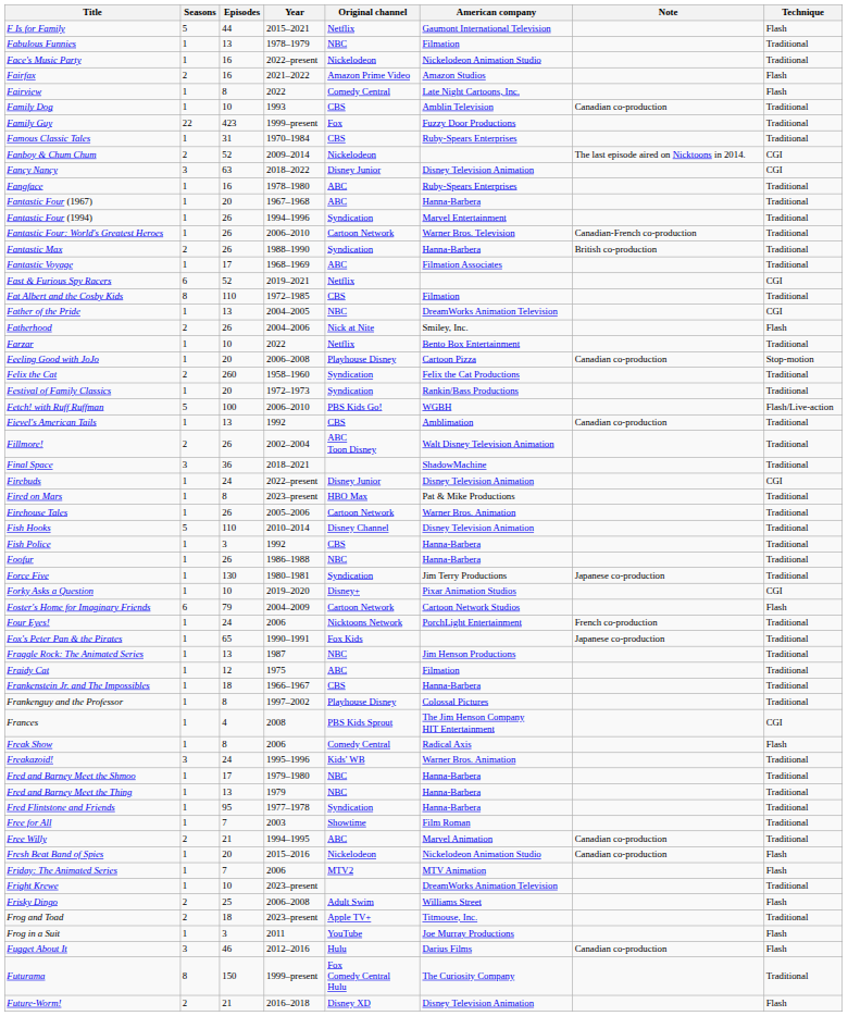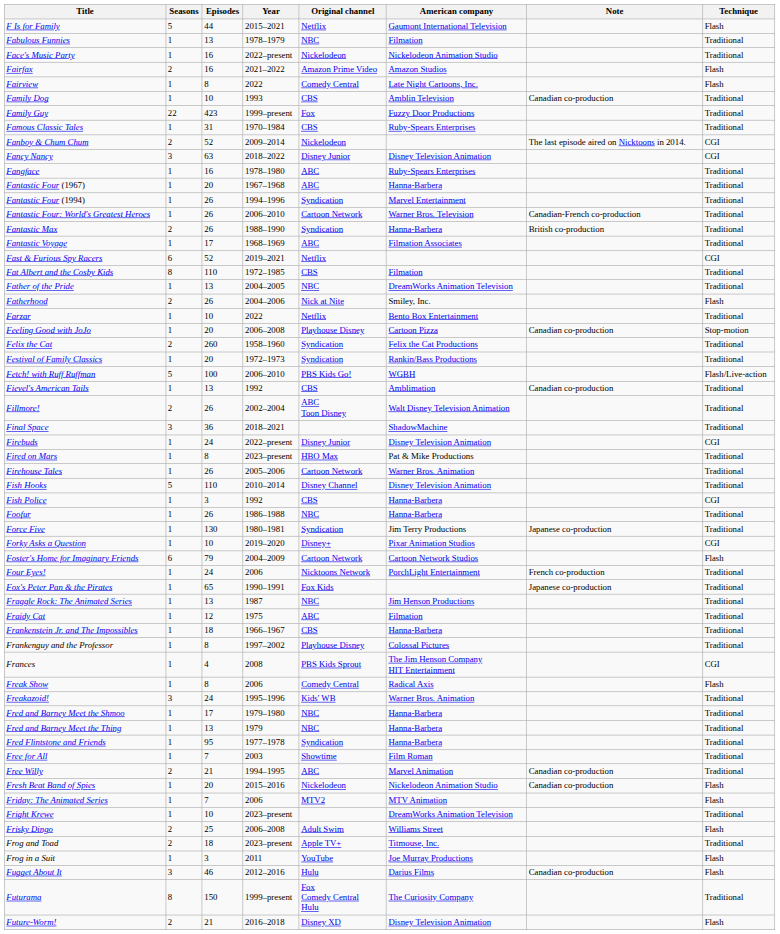 <table class="wikitable sortable" style="text-align: left; font-size:90%; width:100%;">
 <tr>
 <th>Title</th>
 <th>Seasons</th>
 <th>Episodes</th>
 <th>Year</th>
 <th>Original channel</th>
 <th>American company</th>
 <th>Note</th>
 <th>Technique</th>
 </tr>
 <tr>
 <td><em><a href='#'>F Is for Family</a></em></td>
 <td>5</td>
 <td>44</td>
 <td>2015–2021</td>
 <td><a href='#'>Netflix</a></td>
 <td><a href='#'>Gaumont International Television</a></td>
 <td></td>
 <td>Flash</td>
 </tr>
 <tr>
 <td><em><a href='#'>Fabulous Funnies</a></em></td>
 <td>1</td>
 <td>13</td>
 <td>1978–1979</td>
 <td><a href='#'>NBC</a></td>
 <td><a href='#'>Filmation</a></td>
 <td></td>
 <td>Traditional</td>
 </tr>
 <tr>
 <td><em><a href='#'>Face's Music Party</a></em></td>
 <td>1</td>
 <td>16</td>
 <td>2022–present</td>
 <td><a href='#'>Nickelodeon</a></td>
 <td><a href='#'>Nickelodeon Animation Studio</a></td>
 <td></td>
 <td>Traditional</td>
 </tr>
 <tr>
 <td><em><a href='#'>Fairfax</a></em></td>
 <td>2</td>
 <td>16</td>
 <td>2021–2022</td>
 <td><a href='#'>Amazon Prime Video</a></td>
 <td><a href='#'>Amazon Studios</a></td>
 <td></td>
 <td>Flash</td>
 </tr>
 <tr>
 <td><em><a href='#'>Fairview</a></em></td>
 <td>1</td>
 <td>8</td>
 <td>2022</td>
 <td><a href='#'>Comedy Central</a></td>
 <td><a href='#'>Late Night Cartoons, Inc.</a></td>
 <td></td>
 <td>Flash</td>
 </tr>
 <tr>
 <td><em><a href='#'>Family Dog</a></em></td>
 <td>1</td>
 <td>10</td>
 <td>1993</td>
 <td><a href='#'>CBS</a></td>
 <td><a href='#'>Amblin Television</a></td>
 <td>Canadian co-production</td>
 <td>Traditional</td>
 </tr>
 <tr>
 <td><em><a href='#'>Family Guy</a></em></td>
 <td>22</td>
 <td>423</td>
 <td>1999–present</td>
 <td><a href='#'>Fox</a></td>
 <td><a href='#'>Fuzzy Door Productions</a></td>
 <td></td>
 <td>Traditional</td>
 </tr>
 <tr>
 <td><em><a href='#'>Famous Classic Tales</a></em></td>
 <td>1</td>
 <td>31</td>
 <td>1970–1984</td>
 <td><a href='#'>CBS</a></td>
 <td><a href='#'>Ruby-Spears Enterprises</a></td>
 <td></td>
 <td>Traditional</td>
 </tr>
 <tr>
 <td><em><a href='#'>Fanboy & Chum Chum</a></em></td>
 <td>2</td>
 <td>52</td>
 <td>2009–2014</td>
 <td><a href='#'>Nickelodeon</a></td>
 <td></td>
 <td>The last episode aired on <a href='#'>Nicktoons</a> in 2014.</td>
 <td>CGI</td>
 </tr>
 <tr>
 <td><em><a href='#'>Fancy Nancy</a></em></td>
 <td>3</td>
 <td>63</td>
 <td>2018–2022</td>
 <td><a href='#'>Disney Junior</a></td>
 <td><a href='#'>Disney Television Animation</a></td>
 <td></td>
 <td>CGI</td>
 </tr>
 <tr>
 <td><em><a href='#'>Fangface</a></em></td>
 <td>1</td>
 <td>16</td>
 <td>1978–1980</td>
 <td><a href='#'>ABC</a></td>
 <td><a href='#'>Ruby-Spears Enterprises</a></td>
 <td></td>
 <td>Traditional</td>
 </tr>
 <tr>
 <td><em><a href='#'>Fantastic Four</a></em> (1967)</td>
 <td>1</td>
 <td>20</td>
 <td>1967–1968</td>
 <td><a href='#'>ABC</a></td>
 <td><a href='#'>Hanna-Barbera</a></td>
 <td></td>
 <td>Traditional</td>
 </tr>
 <tr>
 <td><em><a href='#'>Fantastic Four</a></em> (1994)</td>
 <td>1</td>
 <td>26</td>
 <td>1994–1996</td>
 <td><a href='#'>Syndication</a></td>
 <td><a href='#'>Marvel Entertainment</a></td>
 <td></td>
 <td>Traditional</td>
 </tr>
 <tr>
 <td><em><a href='#'>Fantastic Four: World's Greatest Heroes</a></em></td>
 <td>1</td>
 <td>26</td>
 <td>2006–2010</td>
 <td><a href='#'>Cartoon Network</a></td>
 <td><a href='#'>Warner Bros. Television</a></td>
 <td>Canadian-French co-production</td>
 <td>Traditional</td>
 </tr>
 <tr>
 <td><em><a href='#'>Fantastic Max</a></em></td>
 <td>2</td>
 <td>26</td>
 <td>1988–1990</td>
 <td><a href='#'>Syndication</a></td>
 <td><a href='#'>Hanna-Barbera</a></td>
 <td>British co-production</td>
 <td>Traditional</td>
 </tr>
 <tr>
 <td><em><a href='#'>Fantastic Voyage</a></em></td>
 <td>1</td>
 <td>17</td>
 <td>1968–1969</td>
 <td><a href='#'>ABC</a></td>
 <td><a href='#'>Filmation Associates</a></td>
 <td></td>
 <td>Traditional</td>
 </tr>
 <tr>
 <td><em><a href='#'>Fast & Furious Spy Racers</a></em></td>
 <td>6</td>
 <td>52</td>
 <td>2019–2021</td>
 <td><a href='#'>Netflix</a></td>
 <td></td>
 <td></td>
 <td>CGI</td>
 </tr>
 <tr>
 <td><em><a href='#'>Fat Albert and the Cosby Kids</a></em></td>
 <td>8</td>
 <td>110</td>
 <td>1972–1985</td>
 <td><a href='#'>CBS</a></td>
 <td><a href='#'>Filmation</a></td>
 <td></td>
 <td>Traditional</td>
 </tr>
 <tr>
 <td><em><a href='#'>Father of the Pride</a></em></td>
 <td>1</td>
 <td>13</td>
 <td>2004–2005</td>
 <td><a href='#'>NBC</a></td>
 <td><a href='#'>DreamWorks Animation Television</a></td>
 <td></td>
-<td>CGI</td>
+<td>Traditional</td>
 </tr>
 <tr>
 <td><em><a href='#'>Fatherhood</a></em></td>
 <td>2</td>
 <td>26</td>
 <td>2004–2006</td>
 <td><a href='#'>Nick at Nite</a></td>
 <td>Smiley, Inc.</td>
 <td></td>
 <td>Flash</td>
 </tr>
 <tr>
 <td><em><a href='#'>Farzar</a></em></td>
 <td>1</td>
 <td>10</td>
 <td>2022</td>
 <td><a href='#'>Netflix</a></td>
 <td><a href='#'>Bento Box Entertainment</a></td>
 <td></td>
 <td>Traditional</td>
 </tr>
 <tr>
 <td><em><a href='#'>Feeling Good with JoJo</a></em></td>
 <td>1</td>
 <td>20</td>
 <td>2006–2008</td>
 <td><a href='#'>Playhouse Disney</a></td>
 <td><a href='#'>Cartoon Pizza</a></td>
 <td>Canadian co-production</td>
 <td>Stop-motion</td>
 </tr>
 <tr>
 <td><em><a href='#'>Felix the Cat</a></em></td>
 <td>2</td>
 <td>260</td>
 <td>1958–1960</td>
 <td><a href='#'>Syndication</a></td>
 <td><a href='#'>Felix the Cat Productions</a></td>
 <td></td>
 <td>Traditional</td>
 </tr>
 <tr>
 <td><em><a href='#'>Festival of Family Classics</a></em></td>
 <td>1</td>
 <td>20</td>
 <td>1972–1973</td>
 <td><a href='#'>Syndication</a></td>
 <td><a href='#'>Rankin/Bass Productions</a></td>
 <td></td>
 <td>Traditional</td>
 </tr>
 <tr>
 <td><em><a href='#'>Fetch! with Ruff Ruffman</a></em></td>
 <td>5</td>
 <td>100</td>
 <td>2006–2010</td>
 <td><a href='#'>PBS Kids Go!</a></td>
 <td><a href='#'>WGBH</a></td>
 <td></td>
 <td>Flash/Live-action</td>
 </tr>
 <tr>
 <td><em><a href='#'>Fievel's American Tails</a></em></td>
 <td>1</td>
 <td>13</td>
 <td>1992</td>
 <td><a href='#'>CBS</a></td>
 <td><a href='#'>Amblimation</a></td>
 <td>Canadian co-production</td>
 <td>Traditional</td>
 </tr>
 <tr>
 <td><em><a href='#'>Fillmore!</a></em></td>
 <td>2</td>
 <td>26</td>
 <td>2002–2004</td>
 <td><a href='#'>ABC</a><br><a href='#'>Toon Disney</a></td>
 <td><a href='#'>Walt Disney Television Animation</a></td>
 <td></td>
 <td>Traditional</td>
 </tr>
 <tr>
 <td><em><a href='#'>Final Space</a></em></td>
 <td>3</td>
 <td>36</td>
 <td>2018–2021</td>
 <td></td>
 <td><a href='#'>ShadowMachine</a></td>
 <td></td>
 <td>Traditional</td>
 </tr>
 <tr>
 <td><em><a href='#'>Firebuds</a></em></td>
 <td>1</td>
 <td>24</td>
 <td>2022–present</td>
 <td><a href='#'>Disney Junior</a></td>
 <td><a href='#'>Disney Television Animation</a></td>
 <td></td>
 <td>CGI</td>
 </tr>
 <tr>
 <td><em><a href='#'>Fired on Mars</a></em></td>
 <td>1</td>
 <td>8</td>
 <td>2023–present</td>
 <td><a href='#'>HBO Max</a></td>
 <td>Pat & Mike Productions</td>
 <td></td>
 <td>Traditional</td>
 </tr>
 <tr>
 <td><em><a href='#'>Firehouse Tales</a></em></td>
 <td>1</td>
 <td>26</td>
 <td>2005–2006</td>
 <td><a href='#'>Cartoon Network</a></td>
 <td><a href='#'>Warner Bros. Animation</a></td>
 <td></td>
 <td>Traditional</td>
 </tr>
 <tr>
 <td><em><a href='#'>Fish Hooks</a></em></td>
 <td>5</td>
 <td>110</td>
 <td>2010–2014</td>
 <td><a href='#'>Disney Channel</a></td>
 <td><a href='#'>Disney Television Animation</a></td>
 <td></td>
 <td>Traditional</td>
 </tr>
 <tr>
 <td><em><a href='#'>Fish Police</a></em></td>
 <td>1</td>
 <td>3</td>
 <td>1992</td>
 <td><a href='#'>CBS</a></td>
 <td><a href='#'>Hanna-Barbera</a></td>
 <td></td>
-<td>Traditional</td>
+<td>CGI</td>
 </tr>
 <tr>
 <td><em><a href='#'>Foofur</a></em></td>
 <td>1</td>
 <td>26</td>
 <td>1986–1988</td>
 <td><a href='#'>NBC</a></td>
 <td><a href='#'>Hanna-Barbera</a></td>
 <td></td>
 <td>Traditional</td>
 </tr>
 <tr>
 <td><em><a href='#'>Force Five</a></em></td>
 <td>1</td>
 <td>130</td>
 <td>1980–1981</td>
 <td><a href='#'>Syndication</a></td>
 <td>Jim Terry Productions</td>
 <td>Japanese co-production</td>
 <td>Traditional</td>
 </tr>
 <tr>
 <td><em><a href='#'>Forky Asks a Question</a></em></td>
 <td>1</td>
 <td>10</td>
 <td>2019–2020</td>
 <td><a href='#'>Disney+</a></td>
 <td><a href='#'>Pixar Animation Studios</a></td>
 <td></td>
 <td>CGI</td>
 </tr>
 <tr>
 <td><em><a href='#'>Foster's Home for Imaginary Friends</a></em></td>
 <td>6</td>
 <td>79</td>
 <td>2004–2009</td>
 <td><a href='#'>Cartoon Network</a></td>
 <td><a href='#'>Cartoon Network Studios</a></td>
 <td></td>
 <td>Flash</td>
 </tr>
 <tr>
 <td><em><a href='#'>Four Eyes!</a></em></td>
 <td>1</td>
 <td>24</td>
 <td>2006</td>
 <td><a href='#'>Nicktoons Network</a></td>
 <td><a href='#'>PorchLight Entertainment</a></td>
 <td>French co-production</td>
 <td>Traditional</td>
 </tr>
 <tr>
 <td><em><a href='#'>Fox's Peter Pan & the Pirates</a></em></td>
 <td>1</td>
 <td>65</td>
 <td>1990–1991</td>
 <td><a href='#'>Fox Kids</a></td>
 <td></td>
 <td>Japanese co-production</td>
 <td>Traditional</td>
 </tr>
 <tr>
 <td><em><a href='#'>Fraggle Rock: The Animated Series</a></em></td>
 <td>1</td>
 <td>13</td>
 <td>1987</td>
 <td><a href='#'>NBC</a></td>
 <td><a href='#'>Jim Henson Productions</a></td>
 <td></td>
 <td>Traditional</td>
 </tr>
 <tr>
 <td><em><a href='#'>Fraidy Cat</a></em></td>
 <td>1</td>
 <td>12</td>
 <td>1975</td>
 <td><a href='#'>ABC</a></td>
 <td><a href='#'>Filmation</a></td>
 <td></td>
 <td>Traditional</td>
 </tr>
 <tr>
 <td><em><a href='#'>Frankenstein Jr. and The Impossibles</a></em></td>
 <td>1</td>
 <td>18</td>
 <td>1966–1967</td>
 <td><a href='#'>CBS</a></td>
 <td><a href='#'>Hanna-Barbera</a></td>
 <td></td>
 <td>Traditional</td>
 </tr>
 <tr>
 <td><em>Frankenguy and the Professor</em></td>
 <td>1</td>
 <td>8</td>
 <td>1997–2002</td>
 <td><a href='#'>Playhouse Disney</a></td>
 <td><a href='#'>Colossal Pictures</a></td>
 <td></td>
 <td>Traditional</td>
 </tr>
 <tr>
 <td><em>Frances</em></td>
 <td>1</td>
 <td>4</td>
 <td>2008</td>
 <td><a href='#'>PBS Kids Sprout</a></td>
 <td><a href='#'>The Jim Henson Company</a><br><a href='#'>HIT Entertainment</a></td>
 <td></td>
 <td>CGI</td>
 </tr>
 <tr>
 <td><em><a href='#'>Freak Show</a></em></td>
 <td>1</td>
 <td>8</td>
 <td>2006</td>
 <td><a href='#'>Comedy Central</a></td>
 <td><a href='#'>Radical Axis</a></td>
 <td></td>
 <td>Flash</td>
 </tr>
 <tr>
 <td><em><a href='#'>Freakazoid!</a></em></td>
 <td>3</td>
 <td>24</td>
 <td>1995–1996</td>
 <td><a href='#'>Kids' WB</a></td>
 <td><a href='#'>Warner Bros. Animation</a></td>
 <td></td>
 <td>Traditional</td>
 </tr>
 <tr>
 <td><em><a href='#'>Fred and Barney Meet the Shmoo</a></em></td>
 <td>1</td>
 <td>17</td>
 <td>1979–1980</td>
 <td><a href='#'>NBC</a></td>
 <td><a href='#'>Hanna-Barbera</a></td>
 <td></td>
 <td>Traditional</td>
 </tr>
 <tr>
 <td><em><a href='#'>Fred and Barney Meet the Thing</a></em></td>
 <td>1</td>
 <td>13</td>
 <td>1979</td>
 <td><a href='#'>NBC</a></td>
 <td><a href='#'>Hanna-Barbera</a></td>
 <td></td>
 <td>Traditional</td>
 </tr>
 <tr>
 <td><em><a href='#'>Fred Flintstone and Friends</a></em></td>
 <td>1</td>
 <td>95</td>
 <td>1977–1978</td>
 <td><a href='#'>Syndication</a></td>
 <td><a href='#'>Hanna-Barbera</a></td>
 <td></td>
 <td>Traditional</td>
 </tr>
 <tr>
 <td><em><a href='#'>Free for All</a></em></td>
 <td>1</td>
 <td>7</td>
 <td>2003</td>
 <td><a href='#'>Showtime</a></td>
 <td><a href='#'>Film Roman</a></td>
 <td></td>
 <td>Traditional</td>
 </tr>
 <tr>
 <td><em><a href='#'>Free Willy</a></em></td>
 <td>2</td>
 <td>21</td>
 <td>1994–1995</td>
 <td><a href='#'>ABC</a></td>
 <td><a href='#'>Marvel Animation</a></td>
 <td>Canadian co-production</td>
 <td>Traditional</td>
 </tr>
 <tr>
 <td><em><a href='#'>Fresh Beat Band of Spies</a></em></td>
 <td>1</td>
 <td>20</td>
 <td>2015–2016</td>
 <td><a href='#'>Nickelodeon</a></td>
 <td><a href='#'>Nickelodeon Animation Studio</a></td>
 <td>Canadian co-production</td>
 <td>Flash</td>
 </tr>
 <tr>
 <td><em><a href='#'>Friday: The Animated Series</a></em></td>
 <td>1</td>
 <td>7</td>
 <td>2006</td>
 <td><a href='#'>MTV2</a></td>
 <td><a href='#'>MTV Animation</a></td>
 <td></td>
 <td>Flash</td>
 </tr>
 <tr>
 <td><em><a href='#'>Fright Krewe</a></em></td>
 <td>1</td>
 <td>10</td>
 <td>2023–present</td>
 <td></td>
 <td><a href='#'>DreamWorks Animation Television</a></td>
 <td></td>
 <td>Traditional</td>
 </tr>
 <tr>
 <td><em><a href='#'>Frisky Dingo</a></em></td>
 <td>2</td>
 <td>25</td>
 <td>2006–2008</td>
 <td><a href='#'>Adult Swim</a></td>
 <td><a href='#'>Williams Street</a></td>
 <td></td>
 <td>Flash</td>
 </tr>
 <tr>
 <td><em>Frog and Toad</em></td>
 <td>2</td>
 <td>18</td>
 <td>2023–present</td>
 <td><a href='#'>Apple TV+</a></td>
 <td><a href='#'>Titmouse, Inc.</a></td>
 <td></td>
 <td>Traditional</td>
 </tr>
 <tr>
 <td><em>Frog in a Suit</em></td>
 <td>1</td>
 <td>3</td>
 <td>2011</td>
 <td><a href='#'>YouTube</a></td>
 <td><a href='#'>Joe Murray Productions</a></td>
 <td></td>
 <td>Flash</td>
 </tr>
 <tr>
 <td><em><a href='#'>Fugget About It</a></em></td>
 <td>3</td>
 <td>46</td>
 <td>2012–2016</td>
 <td><a href='#'>Hulu</a></td>
 <td><a href='#'>Darius Films</a></td>
 <td>Canadian co-production</td>
 <td>Flash</td>
 </tr>
 <tr>
 <td><em><a href='#'>Futurama</a></em></td>
 <td>8</td>
 <td>150</td>
 <td>1999–present</td>
 <td><a href='#'>Fox</a><br><a href='#'>Comedy Central</a><br><a href='#'>Hulu</a></td>
 <td><a href='#'>The Curiosity Company</a></td>
 <td></td>
 <td>Traditional</td>
 </tr>
 <tr>
 <td><em><a href='#'>Future-Worm!</a></em></td>
 <td>2</td>
 <td>21</td>
 <td>2016–2018</td>
 <td><a href='#'>Disney XD</a></td>
 <td><a href='#'>Disney Television Animation</a></td>
 <td></td>
 <td>Flash</td>
 </tr>
 </table>
